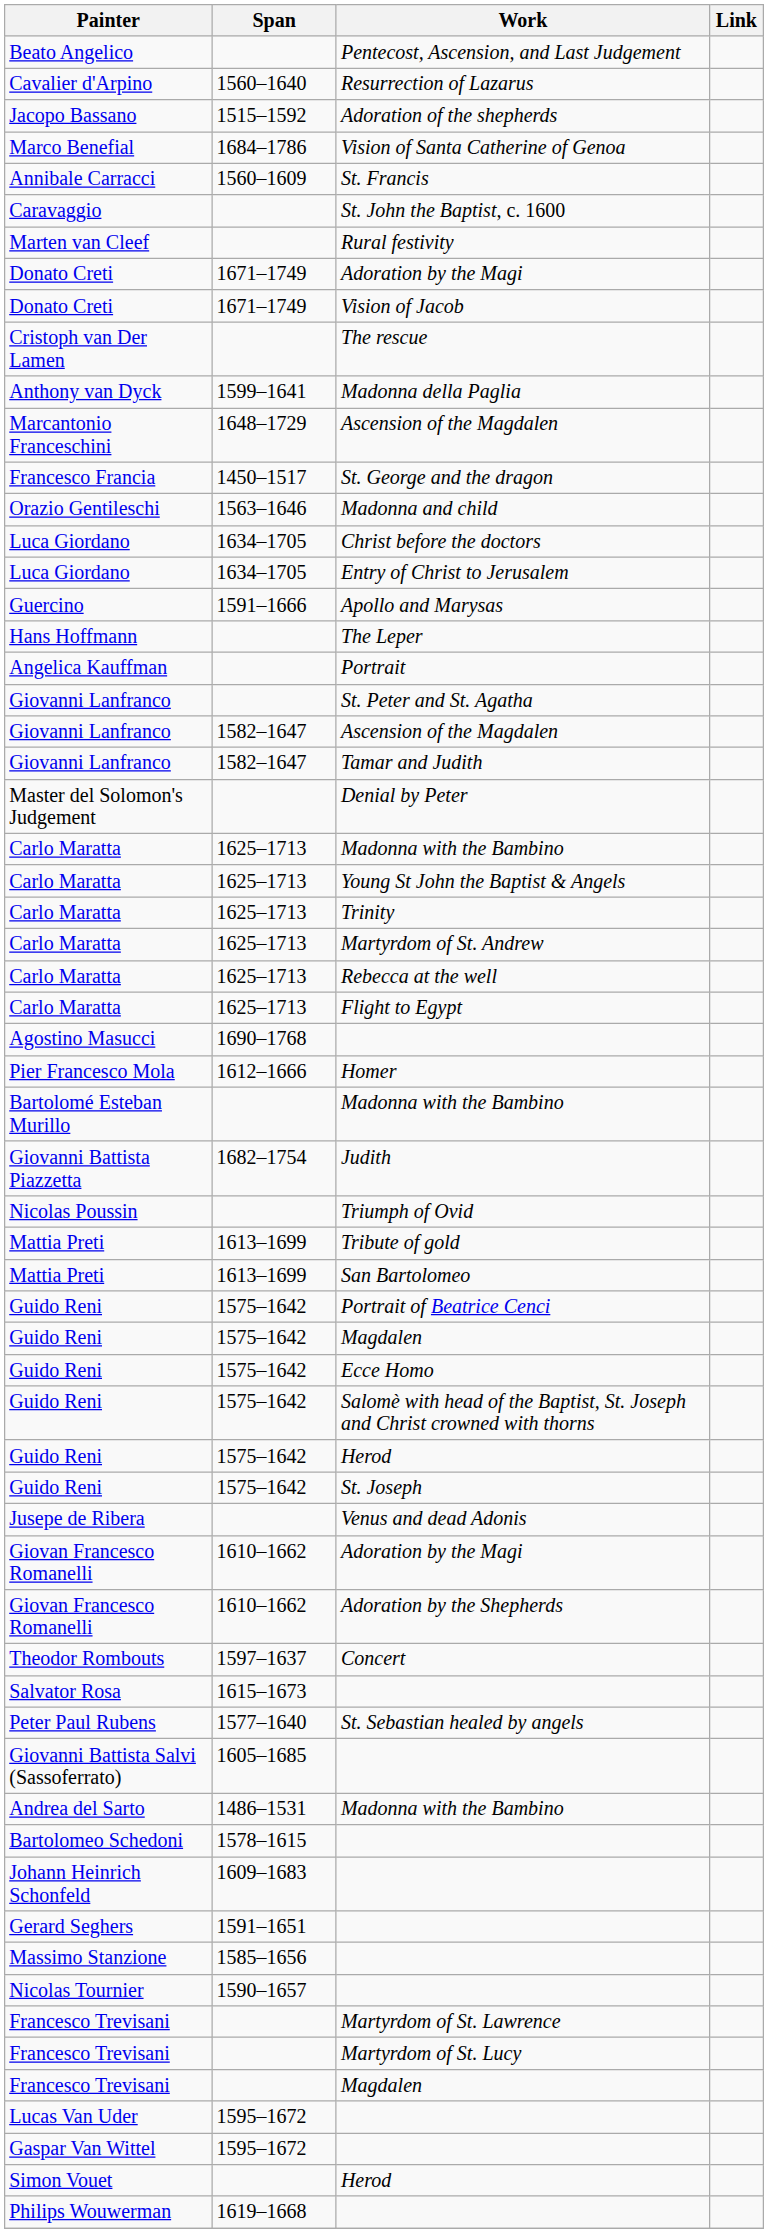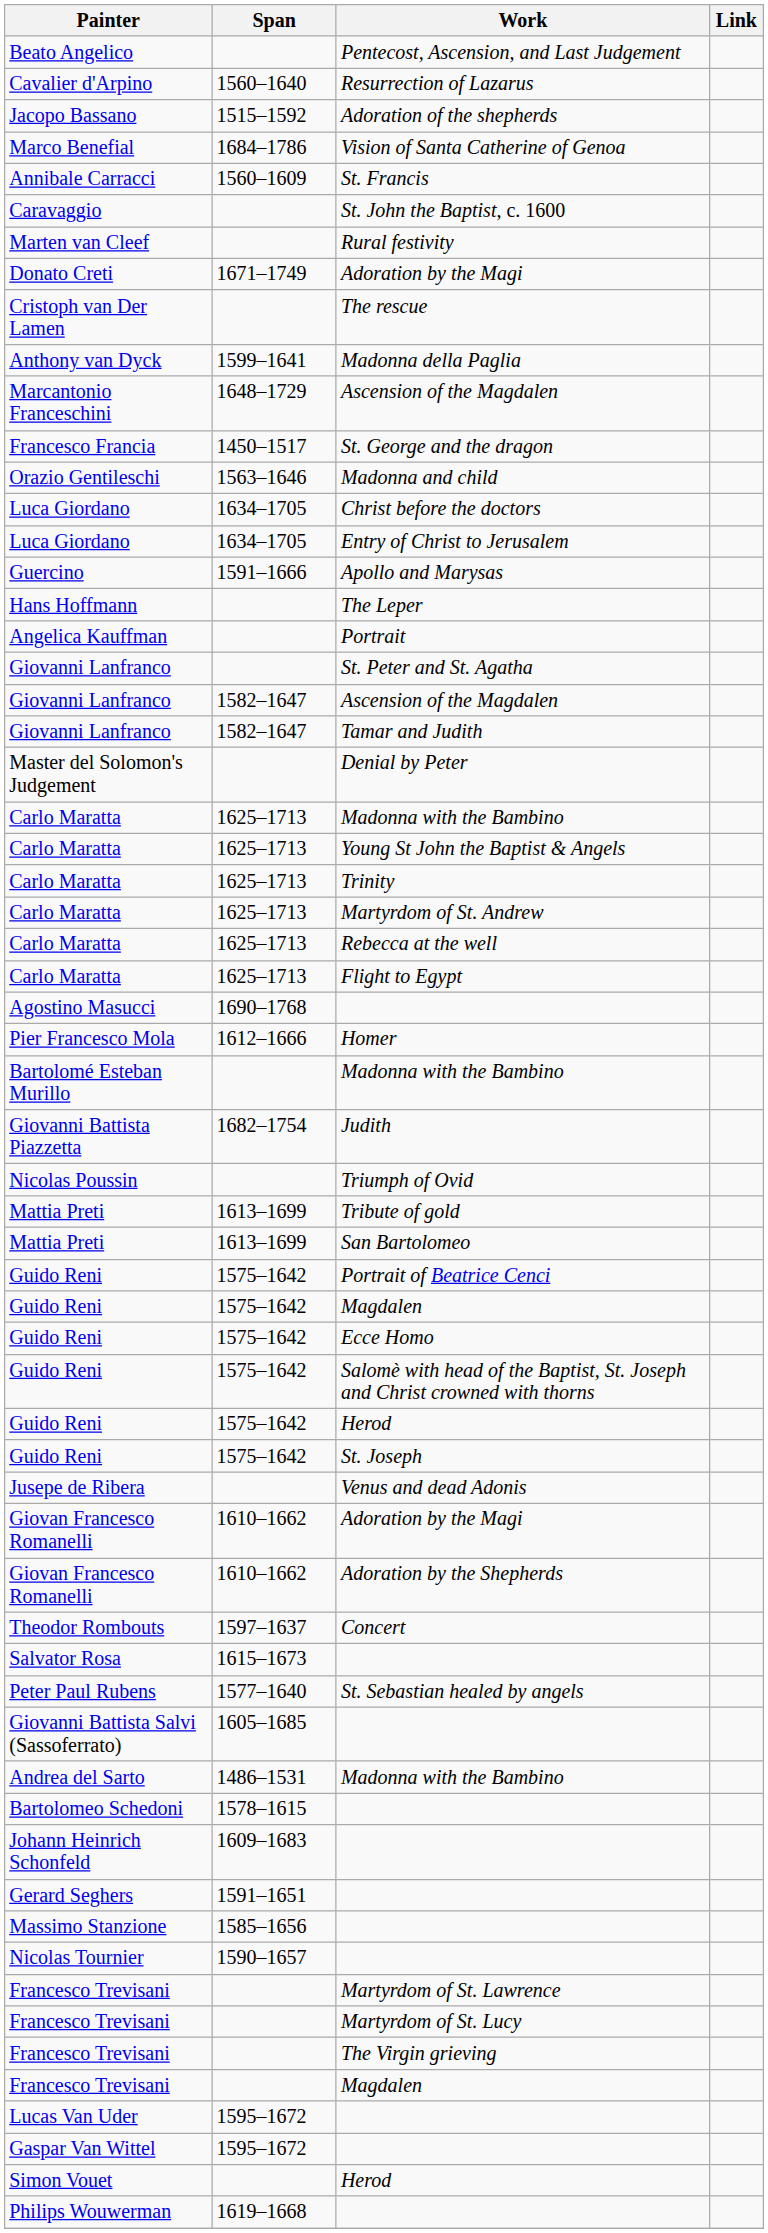 <table class=wikitable>
 <tr>
 <th width="25%">Painter</th>
 <th width="15%">Span</th>
 <th width="45%">Work</th>
 <th width="5%">Link</th>
 </tr>
 <tr valign="top">
 <td><a href='#'>Beato Angelico</a></td>
 <td></td>
 <td><em>Pentecost, Ascension, and Last Judgement</em></td>
 <td></td>
 </tr>
 <tr valign="top">
 <td><a href='#'>Cavalier d'Arpino</a></td>
 <td>1560–1640</td>
 <td><em>Resurrection of Lazarus</em></td>
 <td></td>
 </tr>
 <tr valign="top">
 <td><a href='#'>Jacopo Bassano</a></td>
 <td>1515–1592</td>
 <td><em>Adoration of the shepherds</em></td>
 <td></td>
 </tr>
 <tr valign="top">
 <td><a href='#'>Marco Benefial</a></td>
 <td>1684–1786</td>
 <td><em>Vision of Santa Catherine of Genoa</em></td>
 <td></td>
 </tr>
 <tr valign="top">
 <td><a href='#'>Annibale Carracci</a></td>
 <td>1560–1609</td>
 <td><em>St. Francis</em></td>
 <td></td>
 </tr>
 <tr valign="top">
 <td><a href='#'>Caravaggio</a></td>
 <td></td>
 <td><em>St. John the Baptist</em>, c. 1600</td>
 <td></td>
 </tr>
 <tr valign="top">
 <td><a href='#'>Marten van Cleef</a></td>
 <td></td>
 <td><em>Rural festivity</em></td>
 <td></td>
 </tr>
 <tr valign="top">
 <td><a href='#'>Donato Creti</a></td>
 <td>1671–1749</td>
 <td><em>Adoration by the Magi</em></td>
-<td></td>
-</tr>
-<tr valign="top">
-<td><a href='#'>Donato Creti</a></td>
-<td>1671–1749</td>
-<td><em>Vision of Jacob</em></td>
 <td></td>
 </tr>
 <tr valign="top">
 <td><a href='#'>Cristoph van Der Lamen</a></td>
 <td></td>
 <td><em>The rescue</em></td>
 <td></td>
 </tr>
 <tr valign="top">
 <td><a href='#'>Anthony van Dyck</a></td>
 <td>1599–1641</td>
 <td><em>Madonna della Paglia</em></td>
 <td></td>
 </tr>
 <tr valign="top">
 <td><a href='#'>Marcantonio Franceschini</a></td>
 <td>1648–1729</td>
 <td><em>Ascension of the Magdalen</em></td>
 <td></td>
 </tr>
 <tr valign="top">
 <td><a href='#'>Francesco Francia</a></td>
 <td>1450–1517</td>
 <td><em>St. George and the dragon</em></td>
 <td></td>
 </tr>
 <tr valign="top">
 <td><a href='#'>Orazio Gentileschi</a></td>
 <td>1563–1646</td>
 <td><em>Madonna and child</em></td>
 <td></td>
 </tr>
 <tr valign="top">
 <td><a href='#'>Luca Giordano</a></td>
 <td>1634–1705</td>
 <td><em>Christ before the doctors</em></td>
 <td></td>
 </tr>
 <tr valign="top">
 <td><a href='#'>Luca Giordano</a></td>
 <td>1634–1705</td>
 <td><em>Entry of Christ to Jerusalem</em></td>
 <td></td>
 </tr>
 <tr valign="top">
 <td><a href='#'>Guercino</a></td>
 <td>1591–1666</td>
 <td><em>Apollo and Marysas</em></td>
 <td></td>
 </tr>
 <tr valign="top">
 <td><a href='#'>Hans Hoffmann</a></td>
 <td></td>
 <td><em>The Leper</em></td>
 <td></td>
 </tr>
 <tr valign="top">
 <td><a href='#'>Angelica Kauffman</a></td>
 <td></td>
 <td><em>Portrait</em></td>
 <td></td>
 </tr>
 <tr valign="top">
 <td><a href='#'>Giovanni Lanfranco</a></td>
 <td></td>
 <td><em>St. Peter and St. Agatha</em></td>
 <td></td>
 </tr>
 <tr valign="top">
 <td><a href='#'>Giovanni Lanfranco</a></td>
 <td>1582–1647</td>
 <td><em>Ascension of the Magdalen</em></td>
 <td></td>
 </tr>
 <tr valign="top">
 <td><a href='#'>Giovanni Lanfranco</a></td>
 <td>1582–1647</td>
 <td><em>Tamar and Judith</em></td>
 <td></td>
 </tr>
 <tr valign="top">
 <td>Master del Solomon's Judgement</td>
 <td></td>
 <td><em>Denial by Peter</em></td>
 <td></td>
 </tr>
 <tr valign="top">
 <td><a href='#'>Carlo Maratta</a></td>
 <td>1625–1713</td>
 <td><em>Madonna with the Bambino</em></td>
 <td></td>
 </tr>
 <tr valign="top">
 <td><a href='#'>Carlo Maratta</a></td>
 <td>1625–1713</td>
 <td><em>Young St John the Baptist & Angels</em></td>
 <td></td>
 </tr>
 <tr valign="top">
 <td><a href='#'>Carlo Maratta</a></td>
 <td>1625–1713</td>
 <td><em>Trinity</em></td>
 <td></td>
 </tr>
 <tr valign="top">
 <td><a href='#'>Carlo Maratta</a></td>
 <td>1625–1713</td>
 <td><em>Martyrdom of St. Andrew</em></td>
 <td></td>
 </tr>
 <tr valign="top">
 <td><a href='#'>Carlo Maratta</a></td>
 <td>1625–1713</td>
 <td><em>Rebecca at the well</em></td>
 <td></td>
 </tr>
 <tr valign="top">
 <td><a href='#'>Carlo Maratta</a></td>
 <td>1625–1713</td>
 <td><em>Flight to Egypt</em></td>
 <td></td>
 </tr>
 <tr valign="top">
 <td><a href='#'>Agostino Masucci</a></td>
 <td>1690–1768</td>
 <td></td>
 <td></td>
 </tr>
 <tr valign="top">
 <td><a href='#'>Pier Francesco Mola</a></td>
 <td>1612–1666</td>
 <td><em>Homer</em></td>
 <td></td>
 </tr>
 <tr valign="top">
 <td><a href='#'>Bartolomé Esteban Murillo</a></td>
 <td></td>
 <td><em>Madonna with the Bambino</em></td>
 <td></td>
 </tr>
 <tr valign="top">
 <td><a href='#'>Giovanni Battista Piazzetta</a></td>
 <td>1682–1754</td>
 <td><em>Judith</em></td>
 <td></td>
 </tr>
 <tr valign="top">
 <td><a href='#'>Nicolas Poussin</a></td>
 <td></td>
 <td><em>Triumph of Ovid</em></td>
 <td></td>
 </tr>
 <tr valign="top">
 <td><a href='#'>Mattia Preti</a></td>
 <td>1613–1699</td>
 <td><em>Tribute of gold</em></td>
 <td></td>
 </tr>
 <tr valign="top">
 <td><a href='#'>Mattia Preti</a></td>
 <td>1613–1699</td>
 <td><em>San Bartolomeo</em></td>
 <td></td>
 </tr>
 <tr valign="top">
 <td><a href='#'>Guido Reni</a></td>
 <td>1575–1642</td>
 <td><em>Portrait of <a href='#'>Beatrice Cenci</a></em></td>
 <td></td>
 </tr>
 <tr valign="top">
 <td><a href='#'>Guido Reni</a></td>
 <td>1575–1642</td>
 <td><em>Magdalen</em></td>
 <td></td>
 </tr>
 <tr valign="top">
 <td><a href='#'>Guido Reni</a></td>
 <td>1575–1642</td>
 <td><em>Ecce Homo</em></td>
 <td></td>
 </tr>
 <tr valign="top">
 <td><a href='#'>Guido Reni</a></td>
 <td>1575–1642</td>
 <td><em>Salomè with head of the Baptist, St. Joseph and Christ crowned with thorns</em></td>
 <td></td>
 </tr>
 <tr valign="top">
 <td><a href='#'>Guido Reni</a></td>
 <td>1575–1642</td>
 <td><em>Herod</em></td>
 <td></td>
 </tr>
 <tr valign="top">
 <td><a href='#'>Guido Reni</a></td>
 <td>1575–1642</td>
 <td><em>St. Joseph</em></td>
 <td></td>
 </tr>
 <tr valign="top">
 <td><a href='#'>Jusepe de Ribera</a></td>
 <td></td>
 <td><em>Venus and dead Adonis</em></td>
 <td></td>
 </tr>
 <tr valign="top">
 <td><a href='#'>Giovan Francesco Romanelli</a></td>
 <td>1610–1662</td>
 <td><em>Adoration by the Magi</em></td>
 <td></td>
 </tr>
 <tr valign="top">
 <td><a href='#'>Giovan Francesco Romanelli</a></td>
 <td>1610–1662</td>
 <td><em>Adoration by the Shepherds</em></td>
 <td></td>
 </tr>
 <tr valign="top">
 <td><a href='#'>Theodor Rombouts</a></td>
 <td>1597–1637</td>
 <td><em>Concert</em></td>
 <td></td>
 </tr>
 <tr valign="top">
 <td><a href='#'>Salvator Rosa</a></td>
 <td>1615–1673</td>
 <td></td>
 <td></td>
 </tr>
 <tr valign="top">
 <td><a href='#'>Peter Paul Rubens</a></td>
 <td>1577–1640</td>
 <td><em>St. Sebastian healed by angels</em></td>
 <td></td>
 </tr>
 <tr valign="top">
 <td><a href='#'>Giovanni Battista Salvi</a> (Sassoferrato)</td>
 <td>1605–1685</td>
 <td></td>
 <td></td>
 </tr>
 <tr valign="top">
 <td><a href='#'>Andrea del Sarto</a></td>
 <td>1486–1531</td>
 <td><em>Madonna with the Bambino</em></td>
 <td></td>
 </tr>
 <tr valign="top">
 <td><a href='#'>Bartolomeo Schedoni</a></td>
 <td>1578–1615</td>
 <td></td>
 <td></td>
 </tr>
 <tr valign="top">
 <td><a href='#'>Johann Heinrich Schonfeld</a></td>
 <td>1609–1683</td>
 <td></td>
 <td></td>
 </tr>
 <tr valign="top">
 <td><a href='#'>Gerard Seghers</a></td>
 <td>1591–1651</td>
 <td></td>
 <td></td>
 </tr>
 <tr valign="top">
 <td><a href='#'>Massimo Stanzione</a></td>
 <td>1585–1656</td>
 <td></td>
 <td></td>
 </tr>
 <tr valign="top">
 <td><a href='#'>Nicolas Tournier</a></td>
 <td>1590–1657</td>
 <td></td>
 <td></td>
 </tr>
 <tr valign="top">
 <td><a href='#'>Francesco Trevisani</a></td>
 <td></td>
 <td><em>Martyrdom of St. Lawrence</em></td>
 <td></td>
 </tr>
 <tr valign="top">
 <td><a href='#'>Francesco Trevisani</a></td>
 <td></td>
 <td><em>Martyrdom of St. Lucy</em></td>
 <td></td>
 </tr>
 <tr valign="top">
 <td><a href='#'>Francesco Trevisani</a></td>
 <td></td>
+<td><em>The Virgin grieving</em></td>
+<td></td>
+</tr>
+<tr valign="top">
+<td><a href='#'>Francesco Trevisani</a></td>
+<td></td>
 <td><em>Magdalen</em></td>
 <td></td>
 </tr>
 <tr valign="top">
 <td><a href='#'>Lucas Van Uder</a></td>
 <td>1595–1672</td>
 <td></td>
 <td></td>
 </tr>
 <tr valign="top">
 <td><a href='#'>Gaspar Van Wittel</a></td>
 <td>1595–1672</td>
 <td></td>
 <td></td>
 </tr>
 <tr valign="top">
 <td><a href='#'>Simon Vouet</a></td>
 <td></td>
 <td><em>Herod</em></td>
 <td></td>
 </tr>
 <tr valign="top">
 <td><a href='#'>Philips Wouwerman</a></td>
 <td>1619–1668</td>
 <td></td>
 <td></td>
 </tr>
 <tr valign="top">
 </tr>
 </table>
